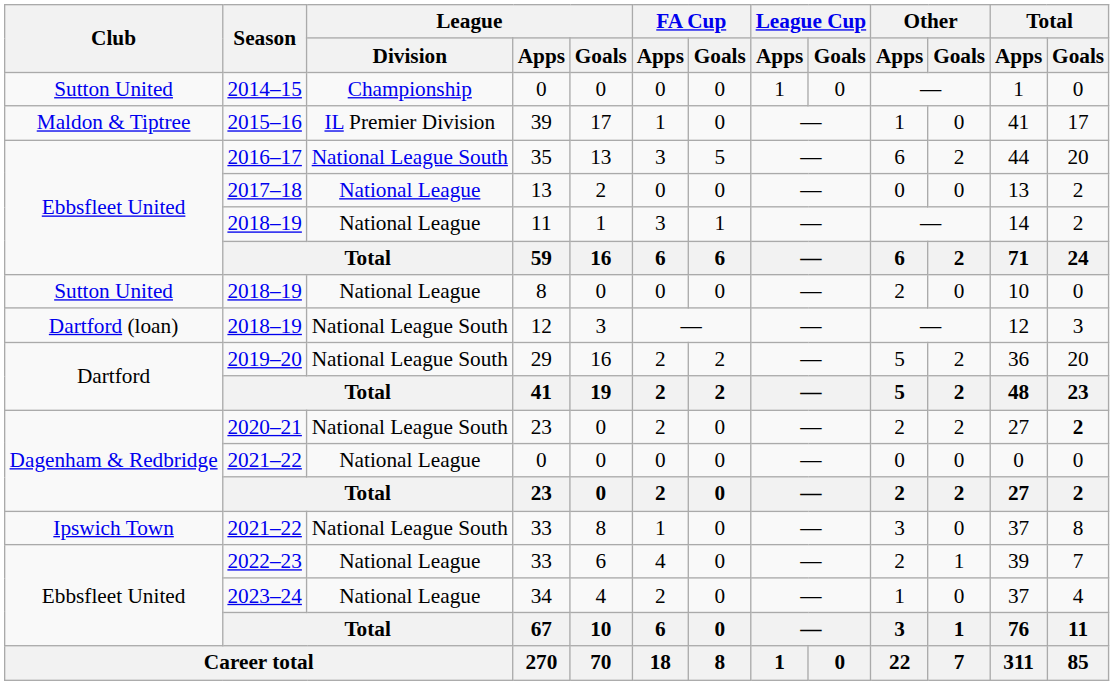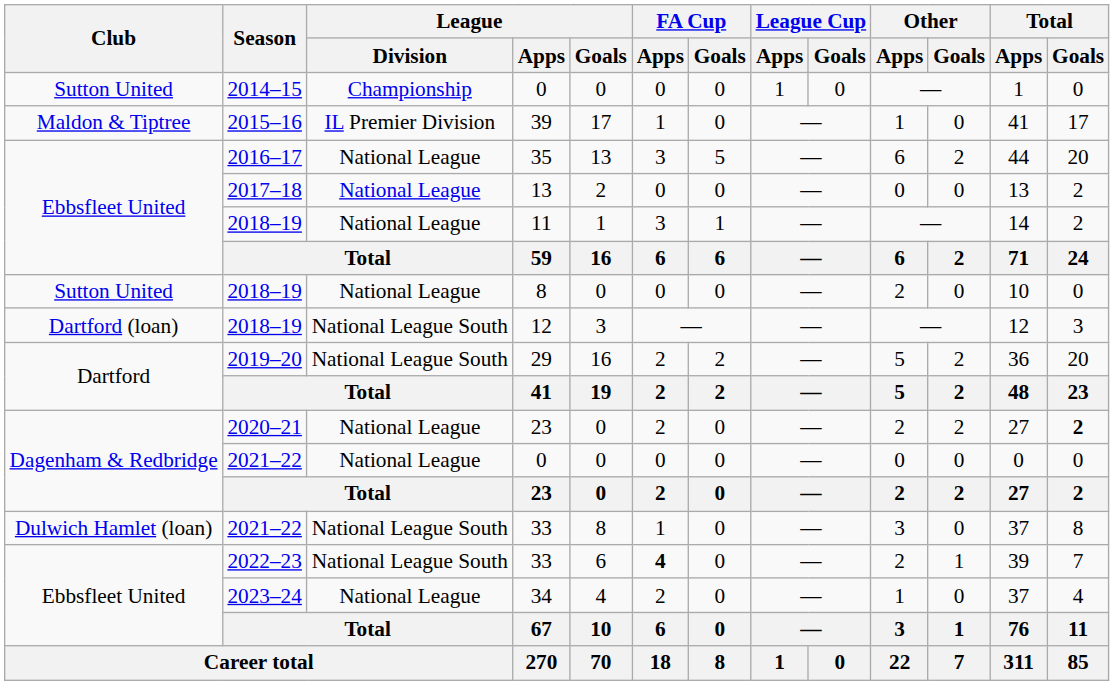 <table class=wikitable style=text-align:center>
 <tr>
 <th rowspan="2">Club</th>
 <th rowspan="2">Season</th>
 <th colspan="3">League</th>
 <th colspan="2"><a href='#'>FA Cup</a></th>
 <th colspan="2"><a href='#'>League Cup</a></th>
 <th colspan="2">Other</th>
 <th colspan="2">Total</th>
 </tr>
 <tr>
 <th>Division</th>
 <th>Apps</th>
 <th>Goals</th>
 <th>Apps</th>
 <th>Goals</th>
 <th>Apps</th>
 <th>Goals</th>
 <th>Apps</th>
 <th>Goals</th>
 <th>Apps</th>
 <th>Goals</th>
 </tr>
 <tr>
 <td><a href='#'>Sutton United</a></td>
 <td><a href='#'>2014–15</a></td>
 <td><a href='#'>Championship</a></td>
 <td>0</td>
 <td>0</td>
 <td>0</td>
 <td>0</td>
 <td>1</td>
 <td>0</td>
 <td colspan="2">—</td>
 <td>1</td>
 <td>0</td>
 </tr>
 <tr>
 <td rowspan="1"><a href='#'>Maldon & Tiptree</a></td>
 <td><a href='#'>2015–16</a></td>
 <td><a href='#'>IL</a> Premier Division</td>
 <td>39</td>
 <td>17</td>
 <td>1</td>
 <td>0</td>
 <td colspan="2">—</td>
 <td>1</td>
 <td>0</td>
 <td>41</td>
 <td>17</td>
 </tr>
 <tr>
 <td rowspan="4"><a href='#'>Ebbsfleet United</a></td>
 <td><a href='#'>2016–17</a></td>
-<td><a href='#'>National League South</a></td>
+<td>National League</td>
 <td>35</td>
 <td>13</td>
 <td>3</td>
 <td>5</td>
 <td colspan="2">—</td>
 <td>6</td>
 <td>2</td>
 <td>44</td>
 <td>20</td>
 </tr>
 <tr>
 <td><a href='#'>2017–18</a></td>
 <td><a href='#'>National League</a></td>
 <td>13</td>
 <td>2</td>
 <td>0</td>
 <td>0</td>
 <td colspan="2">—</td>
 <td>0</td>
 <td>0</td>
 <td>13</td>
 <td>2</td>
 </tr>
 <tr>
 <td><a href='#'>2018–19</a></td>
 <td>National League</td>
 <td>11</td>
 <td>1</td>
 <td>3</td>
 <td>1</td>
 <td colspan="2">—</td>
 <td colspan="2">—</td>
 <td>14</td>
 <td>2</td>
 </tr>
 <tr>
 <th colspan="2">Total</th>
 <th>59</th>
 <th>16</th>
 <th>6</th>
 <th>6</th>
 <th colspan="2">—</th>
 <th>6</th>
 <th>2</th>
 <th>71</th>
 <th>24</th>
 </tr>
 <tr>
 <td><a href='#'>Sutton United</a></td>
 <td><a href='#'>2018–19</a></td>
 <td>National League</td>
 <td>8</td>
 <td>0</td>
 <td>0</td>
 <td>0</td>
 <td colspan="2">—</td>
 <td>2</td>
 <td>0</td>
 <td>10</td>
 <td>0</td>
 </tr>
 <tr>
 <td><a href='#'>Dartford</a> (loan)</td>
 <td><a href='#'>2018–19</a></td>
 <td>National League South</td>
 <td>12</td>
 <td>3</td>
 <td colspan="2">—</td>
 <td colspan="2">—</td>
 <td colspan="2">—</td>
 <td>12</td>
 <td>3</td>
 </tr>
 <tr>
 <td rowspan="2">Dartford</td>
 <td><a href='#'>2019–20</a></td>
 <td>National League South</td>
 <td>29</td>
 <td>16</td>
 <td>2</td>
 <td>2</td>
 <td colspan="2">—</td>
 <td>5</td>
 <td>2</td>
 <td>36</td>
 <td>20</td>
 </tr>
 <tr>
 <th colspan="2">Total</th>
 <th>41</th>
 <th>19</th>
 <th>2</th>
 <th>2</th>
 <th colspan="2">—</th>
 <th>5</th>
 <th>2</th>
 <th>48</th>
 <th>23</th>
 </tr>
 <tr>
 <td rowspan="3"><a href='#'>Dagenham & Redbridge</a></td>
 <td><a href='#'>2020–21</a></td>
-<td>National League South</td>
+<td>National League</td>
 <td>23</td>
 <td>0</td>
 <td>2</td>
 <td>0</td>
 <td colspan="2">—</td>
 <td>2</td>
 <td>2</td>
 <td>27</td>
 <td><strong>2</strong></td>
 </tr>
 <tr>
 <td><a href='#'>2021–22</a></td>
 <td>National League</td>
 <td>0</td>
 <td>0</td>
 <td>0</td>
 <td>0</td>
 <td colspan="2">—</td>
 <td>0</td>
 <td>0</td>
 <td>0</td>
 <td>0</td>
 </tr>
 <tr>
 <th colspan="2">Total</th>
 <th>23</th>
 <th>0</th>
 <th>2</th>
 <th>0</th>
 <th colspan="2">—</th>
 <th>2</th>
 <th>2</th>
 <th>27</th>
 <th>2</th>
 </tr>
 <tr>
-<td rowspan="1"><a href='#'>Ipswich Town</a></td>
+<td><a href='#'>Dulwich Hamlet</a> (loan)</td>
 <td><a href='#'>2021–22</a></td>
 <td>National League South</td>
 <td>33</td>
 <td>8</td>
 <td>1</td>
 <td>0</td>
 <td colspan="2">—</td>
 <td>3</td>
 <td>0</td>
 <td>37</td>
 <td>8</td>
 </tr>
 <tr>
 <td rowspan="3">Ebbsfleet United</td>
 <td><a href='#'>2022–23</a></td>
-<td>National League</td>
+<td>National League South</td>
 <td>33</td>
 <td>6</td>
-<td>4</td>
+<td><strong>4</strong></td>
 <td>0</td>
 <td colspan="2">—</td>
 <td>2</td>
 <td>1</td>
 <td>39</td>
 <td>7</td>
 </tr>
 <tr>
 <td><a href='#'>2023–24</a></td>
 <td>National League</td>
 <td>34</td>
 <td>4</td>
 <td>2</td>
 <td>0</td>
 <td colspan="2">—</td>
 <td>1</td>
 <td>0</td>
 <td>37</td>
 <td>4</td>
 </tr>
 <tr>
 <th colspan="2">Total</th>
 <th>67</th>
 <th>10</th>
 <th>6</th>
 <th>0</th>
 <th colspan="2">—</th>
 <th>3</th>
 <th>1</th>
 <th>76</th>
 <th>11</th>
 </tr>
 <tr>
 <th colspan="3">Career total</th>
 <th>270</th>
 <th>70</th>
 <th>18</th>
 <th>8</th>
 <th>1</th>
 <th>0</th>
 <th>22</th>
 <th>7</th>
 <th>311</th>
 <th>85</th>
 </tr>
 </table>
